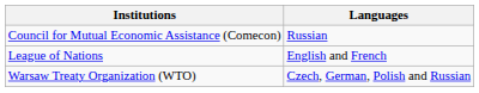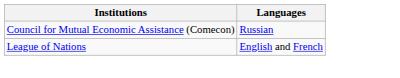 <table class="wikitable sortable">
 <tr>
 <th>Institutions</th>
 <th>Languages</th>
 </tr>
 <tr>
 <td><a href='#'>Council for Mutual Economic Assistance</a> (Comecon)</td>
 <td><a href='#'>Russian</a></td>
 </tr>
 <tr>
 <td><a href='#'>League of Nations</a></td>
 <td><a href='#'>English</a> and <a href='#'>French</a></td>
 </tr>
-<tr>
-<td><a href='#'>Warsaw Treaty Organization</a> (WTO)</td>
-<td><a href='#'>Czech</a>, <a href='#'>German</a>, <a href='#'>Polish</a> and <a href='#'>Russian</a></td>
-</tr>
 </table>
